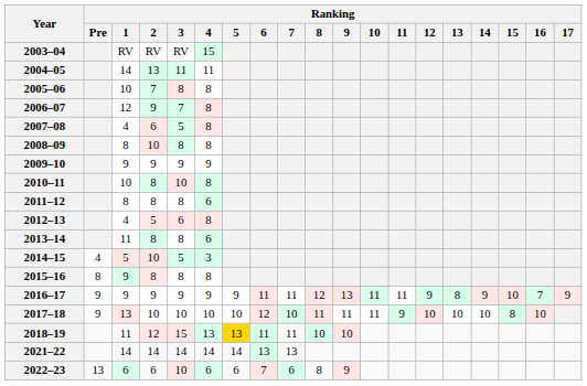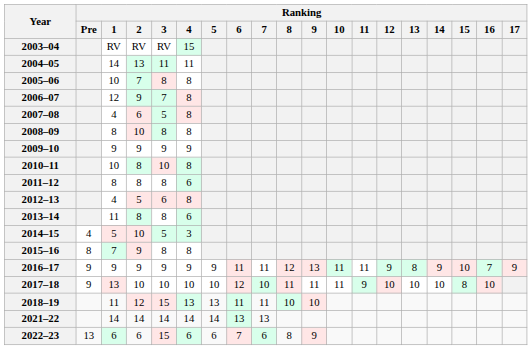 <table class="wikitable" style="white-space:nowrap;">
 <tr>
 <th scope="col" width="100" rowspan="2">Year</th>
 <th colspan="22">Ranking</th>
 </tr>
 <tr>
 <th scope="col" width="30">Pre</th>
 <th scope="col" width="30">1</th>
 <th scope="col" width="30">2</th>
 <th scope="col" width="30">3</th>
 <th scope="col" width="30">4</th>
 <th scope="col" width="30">5</th>
 <th scope="col" width="30">6</th>
 <th scope="col" width="30">7</th>
 <th scope="col" width="30">8</th>
 <th scope="col" width="30">9</th>
 <th scope="col" width="30">10</th>
 <th scope="col" width="30">11</th>
 <th scope="col" width="30">12</th>
 <th scope="col" width="30">13</th>
 <th scope="col" width="30">14</th>
 <th scope="col" width="30">15</th>
 <th scope="col" width="30">16</th>
 <th scope="col" width="30">17</th>
 </tr>
 <tr style="text-align:center;">
 <th>2003–04</th>
 <td bgcolor=F2F2F2></td>
 <td bgcolor=FFFFFF>RV</td>
 <td bgcolor=FFFFFF>RV</td>
 <td bgcolor=FFFFFF>RV</td>
 <td bgcolor=D8FFEB>15</td>
 <td bgcolor=F2F2F2></td>
 <td bgcolor=F2F2F2></td>
 <td bgcolor=F2F2F2></td>
 <td bgcolor=F2F2F2></td>
 <td bgcolor=F2F2F2></td>
 <td bgcolor=F2F2F2></td>
 <td bgcolor=F2F2F2></td>
 <td bgcolor=F2F2F2></td>
 <td bgcolor=F2F2F2></td>
 <td bgcolor=F2F2F2></td>
 <td bgcolor=F2F2F2></td>
 <td bgcolor=F2F2F2></td>
 <td bgcolor=F2F2F2></td>
 </tr>
 <tr style="text-align:center;">
 <th>2004–05</th>
 <td bgcolor=F2F2F2></td>
 <td bgcolor=FFFFFF>14</td>
 <td bgcolor=D8FFEB>13</td>
 <td bgcolor=D8FFEB>11</td>
 <td bgcolor=FFFFFF>11</td>
 <td bgcolor=F2F2F2></td>
 <td bgcolor=F2F2F2></td>
 <td bgcolor=F2F2F2></td>
 <td bgcolor=F2F2F2></td>
 <td bgcolor=F2F2F2></td>
 <td bgcolor=F2F2F2></td>
 <td bgcolor=F2F2F2></td>
 <td bgcolor=F2F2F2></td>
 <td bgcolor=F2F2F2></td>
 <td bgcolor=F2F2F2></td>
 <td bgcolor=F2F2F2></td>
 <td bgcolor=F2F2F2></td>
 <td bgcolor=F2F2F2></td>
 </tr>
 <tr style="text-align:center;">
 <th>2005–06</th>
 <td bgcolor=F2F2F2></td>
 <td bgcolor=FFFFFF>10</td>
 <td bgcolor=D8FFEB>7</td>
 <td bgcolor=FFE6E6>8</td>
 <td bgcolor=FFFFFF>8</td>
 <td bgcolor=F2F2F2></td>
 <td bgcolor=F2F2F2></td>
 <td bgcolor=F2F2F2></td>
 <td bgcolor=F2F2F2></td>
 <td bgcolor=F2F2F2></td>
 <td bgcolor=F2F2F2></td>
 <td bgcolor=F2F2F2></td>
 <td bgcolor=F2F2F2></td>
 <td bgcolor=F2F2F2></td>
 <td bgcolor=F2F2F2></td>
 <td bgcolor=F2F2F2></td>
 <td bgcolor=F2F2F2></td>
 <td bgcolor=F2F2F2></td>
 </tr>
 <tr style="text-align:center;">
 <th>2006–07</th>
 <td bgcolor=F2F2F2></td>
 <td bgcolor=FFFFFF>12</td>
 <td bgcolor=D8FFEB>9</td>
 <td bgcolor=D8FFEB>7</td>
 <td bgcolor=FFE6E6>8</td>
 <td bgcolor=F2F2F2></td>
 <td bgcolor=F2F2F2></td>
 <td bgcolor=F2F2F2></td>
 <td bgcolor=F2F2F2></td>
 <td bgcolor=F2F2F2></td>
 <td bgcolor=F2F2F2></td>
 <td bgcolor=F2F2F2></td>
 <td bgcolor=F2F2F2></td>
 <td bgcolor=F2F2F2></td>
 <td bgcolor=F2F2F2></td>
 <td bgcolor=F2F2F2></td>
 <td bgcolor=F2F2F2></td>
 <td bgcolor=F2F2F2></td>
 </tr>
 <tr style="text-align:center;">
 <th>2007–08</th>
 <td bgcolor=F2F2F2></td>
 <td bgcolor=FFFFFF>4</td>
 <td bgcolor=FFE6E6>6</td>
 <td bgcolor=D8FFEB>5</td>
 <td bgcolor=FFE6E6>8</td>
 <td bgcolor=F2F2F2></td>
 <td bgcolor=F2F2F2></td>
 <td bgcolor=F2F2F2></td>
 <td bgcolor=F2F2F2></td>
 <td bgcolor=F2F2F2></td>
 <td bgcolor=F2F2F2></td>
 <td bgcolor=F2F2F2></td>
 <td bgcolor=F2F2F2></td>
 <td bgcolor=F2F2F2></td>
 <td bgcolor=F2F2F2></td>
 <td bgcolor=F2F2F2></td>
 <td bgcolor=F2F2F2></td>
 <td bgcolor=F2F2F2></td>
 </tr>
 <tr style="text-align:center;">
 <th>2008–09</th>
 <td bgcolor=F2F2F2></td>
 <td bgcolor=FFFFFF>8</td>
 <td bgcolor=FFE6E6>10</td>
 <td bgcolor=D8FFEB>8</td>
 <td bgcolor=FFFFFF>8</td>
 <td bgcolor=F2F2F2></td>
 <td bgcolor=F2F2F2></td>
 <td bgcolor=F2F2F2></td>
 <td bgcolor=F2F2F2></td>
 <td bgcolor=F2F2F2></td>
 <td bgcolor=F2F2F2></td>
 <td bgcolor=F2F2F2></td>
 <td bgcolor=F2F2F2></td>
 <td bgcolor=F2F2F2></td>
 <td bgcolor=F2F2F2></td>
 <td bgcolor=F2F2F2></td>
 <td bgcolor=F2F2F2></td>
 <td bgcolor=F2F2F2></td>
 </tr>
 <tr style="text-align:center;">
 <th>2009–10</th>
 <td bgcolor=F2F2F2></td>
 <td bgcolor=FFFFFF>9</td>
 <td bgcolor=FFFFFF>9</td>
 <td bgcolor=FFFFFF>9</td>
 <td bgcolor=FFFFFF>9</td>
 <td bgcolor=F2F2F2></td>
 <td bgcolor=F2F2F2></td>
 <td bgcolor=F2F2F2></td>
 <td bgcolor=F2F2F2></td>
 <td bgcolor=F2F2F2></td>
 <td bgcolor=F2F2F2></td>
 <td bgcolor=F2F2F2></td>
 <td bgcolor=F2F2F2></td>
 <td bgcolor=F2F2F2></td>
 <td bgcolor=F2F2F2></td>
 <td bgcolor=F2F2F2></td>
 <td bgcolor=F2F2F2></td>
 <td bgcolor=F2F2F2></td>
 </tr>
 <tr style="text-align:center;">
 <th>2010–11</th>
 <td bgcolor=F2F2F2></td>
 <td bgcolor=FFFFFF>10</td>
 <td bgcolor=D8FFEB>8</td>
 <td bgcolor=FFE6E6>10</td>
 <td bgcolor=D8FFEB>8</td>
 <td bgcolor=F2F2F2></td>
 <td bgcolor=F2F2F2></td>
 <td bgcolor=F2F2F2></td>
 <td bgcolor=F2F2F2></td>
 <td bgcolor=F2F2F2></td>
 <td bgcolor=F2F2F2></td>
 <td bgcolor=F2F2F2></td>
 <td bgcolor=F2F2F2></td>
 <td bgcolor=F2F2F2></td>
 <td bgcolor=F2F2F2></td>
 <td bgcolor=F2F2F2></td>
 <td bgcolor=F2F2F2></td>
 <td bgcolor=F2F2F2></td>
 </tr>
 <tr style="text-align:center;">
 <th>2011–12</th>
 <td bgcolor=F2F2F2></td>
 <td bgcolor=FFFFFF>8</td>
 <td bgcolor=FFFFFF>8</td>
 <td bgcolor=FFFFFF>8</td>
 <td bgcolor=D8FFEB>6</td>
 <td bgcolor=F2F2F2></td>
 <td bgcolor=F2F2F2></td>
 <td bgcolor=F2F2F2></td>
 <td bgcolor=F2F2F2></td>
 <td bgcolor=F2F2F2></td>
 <td bgcolor=F2F2F2></td>
 <td bgcolor=F2F2F2></td>
 <td bgcolor=F2F2F2></td>
 <td bgcolor=F2F2F2></td>
 <td bgcolor=F2F2F2></td>
 <td bgcolor=F2F2F2></td>
 <td bgcolor=F2F2F2></td>
 <td bgcolor=F2F2F2></td>
 </tr>
 <tr style="text-align:center;">
 <th>2012–13</th>
 <td bgcolor=F2F2F2></td>
 <td bgcolor=FFFFFF>4</td>
 <td bgcolor=FFE6E6>5</td>
 <td bgcolor=FFE6E6>6</td>
 <td bgcolor=FFE6E6>8</td>
 <td bgcolor=F2F2F2></td>
 <td bgcolor=F2F2F2></td>
 <td bgcolor=F2F2F2></td>
 <td bgcolor=F2F2F2></td>
 <td bgcolor=F2F2F2></td>
 <td bgcolor=F2F2F2></td>
 <td bgcolor=F2F2F2></td>
 <td bgcolor=F2F2F2></td>
 <td bgcolor=F2F2F2></td>
 <td bgcolor=F2F2F2></td>
 <td bgcolor=F2F2F2></td>
 <td bgcolor=F2F2F2></td>
 <td bgcolor=F2F2F2></td>
 </tr>
 <tr style="text-align:center;">
 <th>2013–14</th>
 <td bgcolor=F2F2F2></td>
 <td bgcolor=FFFFFF>11</td>
 <td bgcolor=D8FFEB>8</td>
 <td bgcolor=FFFFFF>8</td>
 <td bgcolor=D8FFEB>6</td>
 <td bgcolor=F2F2F2></td>
 <td bgcolor=F2F2F2></td>
 <td bgcolor=F2F2F2></td>
 <td bgcolor=F2F2F2></td>
 <td bgcolor=F2F2F2></td>
 <td bgcolor=F2F2F2></td>
 <td bgcolor=F2F2F2></td>
 <td bgcolor=F2F2F2></td>
 <td bgcolor=F2F2F2></td>
 <td bgcolor=F2F2F2></td>
 <td bgcolor=F2F2F2></td>
 <td bgcolor=F2F2F2></td>
 <td bgcolor=F2F2F2></td>
 </tr>
 <tr style="text-align:center;">
 <th>2014–15</th>
 <td bgcolor=FFFFFF>4</td>
 <td bgcolor=FFE6E6>5</td>
 <td bgcolor=FFE6E6>10</td>
 <td bgcolor=D8FFEB>5</td>
 <td bgcolor=D8FFEB>3</td>
 <td bgcolor=F2F2F2></td>
 <td bgcolor=F2F2F2></td>
 <td bgcolor=F2F2F2></td>
 <td bgcolor=F2F2F2></td>
 <td bgcolor=F2F2F2></td>
 <td bgcolor=F2F2F2></td>
 <td bgcolor=F2F2F2></td>
 <td bgcolor=F2F2F2></td>
 <td bgcolor=F2F2F2></td>
 <td bgcolor=F2F2F2></td>
 <td bgcolor=F2F2F2></td>
 <td bgcolor=F2F2F2></td>
 <td bgcolor=F2F2F2></td>
 </tr>
 <tr style="text-align:center;">
 <th>2015–16</th>
 <td bgcolor=FFFFFF>8</td>
-<td bgcolor=D8FFEB>9</td>
-<td bgcolor=FFE6E6>8</td>
+<td bgcolor=D8FFEB>7</td>
+<td bgcolor=FFE6E6>9</td>
 <td bgcolor=FFFFFF>8</td>
 <td bgcolor=FFFFFF>8</td>
 <td bgcolor=F2F2F2></td>
 <td bgcolor=F2F2F2></td>
 <td bgcolor=F2F2F2></td>
 <td bgcolor=F2F2F2></td>
 <td bgcolor=F2F2F2></td>
 <td bgcolor=F2F2F2></td>
 <td bgcolor=F2F2F2></td>
 <td bgcolor=F2F2F2></td>
 <td bgcolor=F2F2F2></td>
 <td bgcolor=F2F2F2></td>
 <td bgcolor=F2F2F2></td>
 <td bgcolor=F2F2F2></td>
 <td bgcolor=F2F2F2></td>
 </tr>
 <tr style="text-align:center;">
 <th>2016–17</th>
 <td bgcolor=FFFFFF>9</td>
 <td bgcolor=FFFFFF>9</td>
 <td bgcolor=FFFFFF>9</td>
 <td bgcolor=FFFFFF>9</td>
 <td bgcolor=FFFFFF>9</td>
 <td bgcolor=FFFFFF>9</td>
 <td bgcolor=FFE6E6>11</td>
 <td bgcolor=FFFFFF>11</td>
 <td bgcolor=FFE6E6>12</td>
 <td bgcolor=FFE6E6>13</td>
 <td bgcolor=D8FFEB>11</td>
 <td bgcolor=FFFFFF>11</td>
 <td bgcolor=D8FFEB>9</td>
 <td bgcolor=D8FFEB>8</td>
 <td bgcolor=FFE6E6>9</td>
 <td bgcolor=FFE6E6>10</td>
 <td bgcolor=D8FFEB>7</td>
 <td bgcolor=FFE6E6>9</td>
 </tr>
 <tr style="text-align:center;">
 <th>2017–18</th>
 <td bgcolor=FFFFFF>9</td>
 <td bgcolor=FFE6E6>13</td>
 <td bgcolor=FFFFFF>10</td>
 <td bgcolor=FFFFFF>10</td>
 <td bgcolor=FFFFFF>10</td>
 <td bgcolor=FFFFFF>10</td>
 <td bgcolor=FFE6E6>12</td>
 <td bgcolor=D8FFEB>10</td>
 <td bgcolor=FFE6E6>11</td>
 <td bgcolor=FFFFFF>11</td>
 <td bgcolor=FFFFFF>11</td>
 <td bgcolor=D8FFEB>9</td>
 <td bgcolor=FFE6E6>10</td>
 <td bgcolor=FFFFFF>10</td>
 <td bgcolor=FFFFFF>10</td>
 <td bgcolor=D8FFEB>8</td>
 <td bgcolor=FFE6E6>10</td>
 <td bgcolor=F2F2F2></td>
 </tr>
 <tr style="text-align:center;">
 <th>2018–19</th>
 <td></td>
 <td>11</td>
 <td bgcolor=FFE6E6>12</td>
 <td bgcolor=FFE6E6>15</td>
 <td bgcolor=D8FFEB>13</td>
-<td style="background: gold;">13</td>
+<td>13</td>
 <td bgcolor=D8FFEB>11</td>
 <td>11</td>
 <td bgcolor=D8FFEB>10</td>
 <td bgcolor=FFE6E6>10</td>
 <td></td>
 <td></td>
 <td></td>
 <td></td>
 <td></td>
 <td></td>
 <td></td>
 <td></td>
 </tr>
 <tr style="text-align:center;">
 <th>2021–22</th>
 <td></td>
 <td>14</td>
 <td>14</td>
 <td>14</td>
 <td>14</td>
 <td>14</td>
 <td bgcolor=D8FFEB>13</td>
 <td>13</td>
 <td></td>
 <td></td>
 <td></td>
 <td></td>
 <td></td>
 <td></td>
 <td></td>
 <td></td>
 <td></td>
 <td></td>
 </tr>
 <tr style="text-align:center;">
 <th>2022–23</th>
 <td>13</td>
 <td bgcolor=D8FFEB>6</td>
 <td>6</td>
-<td bgcolor=FFE6E6>10</td>
+<td bgcolor=FFE6E6>15</td>
 <td bgcolor=D8FFEB>6</td>
 <td>6</td>
 <td bgcolor=FFE6E6>7</td>
 <td bgcolor=D8FFEB>6</td>
 <td>8</td>
 <td bgcolor=FFE6E6>9</td>
 <td></td>
 <td></td>
 <td></td>
 <td></td>
 <td></td>
 <td></td>
 <td></td>
 </tr>
 </table>
